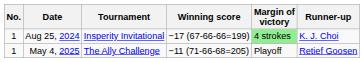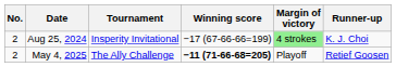 <table class="wikitable" style="font-size:95%;">
 <tr>
 <th>No.</th>
 <th>Date</th>
 <th>Tournament</th>
 <th>Winning score</th>
 <th>Margin of<br>victory</th>
 <th>Runner-up</th>
 </tr>
 <tr>
-<td align=center>1</td>
+<td align=center>2</td>
 <td align=right>Aug 25, <a href='#'>2024</a></td>
 <td><a href='#'>Insperity Invitational</a></td>
 <td>−17 (67-66-66=199)</td>
 <td style="background: lightgreen;">4 strokes</td>
 <td> <a href='#'>K. J. Choi</a></td>
 </tr>
 <tr>
-<td align=center>1</td>
+<td align=center>2</td>
 <td align=right>May 4, <a href='#'>2025</a></td>
 <td><a href='#'>The Ally Challenge</a></td>
-<td>−11 (71-66-68=205)</td>
+<td><strong>−11 (71-66-68=205)</strong></td>
 <td>Playoff</td>
 <td> <a href='#'>Retief Goosen</a></td>
 </tr>
 </table>
